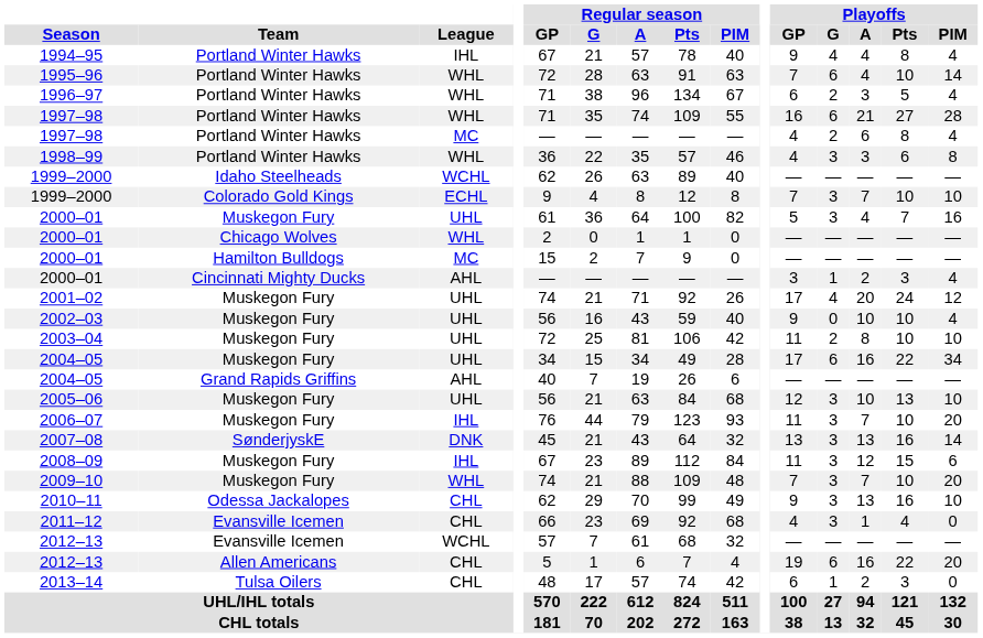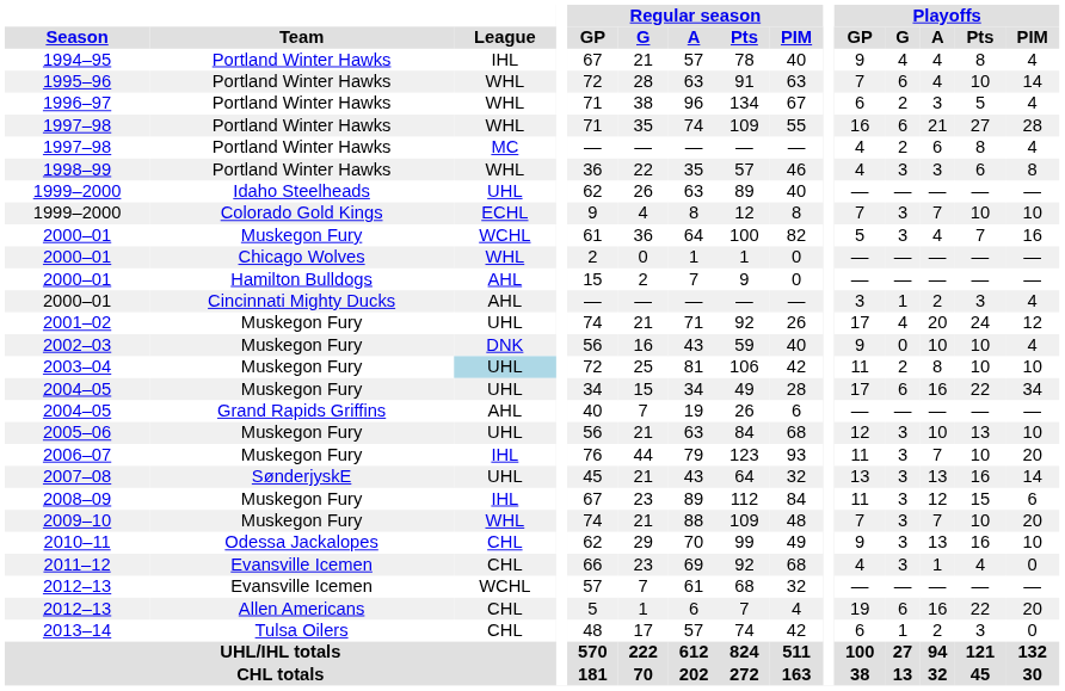 <table border="0" cellpadding="1" cellspacing="0" style="text-align:center; width:60em">
 <tr bgcolor="#e0e0e0">
 <th colspan="3" bgcolor="#ffffff"> </th>
 <th rowspan="99" bgcolor="#ffffff"> </th>
 <th colspan="5"><a href='#'>Regular season</a></th>
 <th rowspan="99" bgcolor="#ffffff"> </th>
 <th colspan="5"><a href='#'>Playoffs</a></th>
 </tr>
 <tr bgcolor="#e0e0e0">
 <th><a href='#'>Season</a></th>
 <th>Team</th>
 <th>League</th>
 <th>GP</th>
 <th><a href='#'>G</a></th>
 <th><a href='#'>A</a></th>
 <th><a href='#'>Pts</a></th>
 <th><a href='#'>PIM</a></th>
 <th>GP</th>
 <th>G</th>
 <th>A</th>
 <th>Pts</th>
 <th>PIM</th>
 </tr>
 <tr>
 <td><a href='#'>1994–95</a></td>
 <td><a href='#'>Portland Winter Hawks</a></td>
 <td>IHL</td>
 <td>67</td>
 <td>21</td>
 <td>57</td>
 <td>78</td>
 <td>40</td>
 <td>9</td>
 <td>4</td>
 <td>4</td>
 <td>8</td>
 <td>4</td>
 </tr>
 <tr bgcolor="#f0f0f0">
 <td><a href='#'>1995–96</a></td>
 <td>Portland Winter Hawks</td>
 <td>WHL</td>
 <td>72</td>
 <td>28</td>
 <td>63</td>
 <td>91</td>
 <td>63</td>
 <td>7</td>
 <td>6</td>
 <td>4</td>
 <td>10</td>
 <td>14</td>
 </tr>
 <tr>
 <td><a href='#'>1996–97</a></td>
 <td>Portland Winter Hawks</td>
 <td>WHL</td>
 <td>71</td>
 <td>38</td>
 <td>96</td>
 <td>134</td>
 <td>67</td>
 <td>6</td>
 <td>2</td>
 <td>3</td>
 <td>5</td>
 <td>4</td>
 </tr>
 <tr bgcolor="#f0f0f0">
 <td><a href='#'>1997–98</a></td>
 <td>Portland Winter Hawks</td>
 <td>WHL</td>
 <td>71</td>
 <td>35</td>
 <td>74</td>
 <td>109</td>
 <td>55</td>
 <td>16</td>
 <td>6</td>
 <td>21</td>
 <td>27</td>
 <td>28</td>
 </tr>
 <tr>
 <td><a href='#'>1997–98</a></td>
 <td>Portland Winter Hawks</td>
 <td><a href='#'>MC</a></td>
 <td>—</td>
 <td>—</td>
 <td>—</td>
 <td>—</td>
 <td>—</td>
 <td>4</td>
 <td>2</td>
 <td>6</td>
 <td>8</td>
 <td>4</td>
 </tr>
 <tr bgcolor="#f0f0f0">
 <td><a href='#'>1998–99</a></td>
 <td>Portland Winter Hawks</td>
 <td>WHL</td>
 <td>36</td>
 <td>22</td>
 <td>35</td>
 <td>57</td>
 <td>46</td>
 <td>4</td>
 <td>3</td>
 <td>3</td>
 <td>6</td>
 <td>8</td>
 </tr>
 <tr>
 <td><a href='#'>1999–2000</a></td>
 <td><a href='#'>Idaho Steelheads</a></td>
-<td><a href='#'>WCHL</a></td>
+<td><a href='#'>UHL</a></td>
 <td>62</td>
 <td>26</td>
 <td>63</td>
 <td>89</td>
 <td>40</td>
 <td>—</td>
 <td>—</td>
 <td>—</td>
 <td>—</td>
 <td>—</td>
 </tr>
 <tr bgcolor="#f0f0f0">
 <td>1999–2000</td>
 <td><a href='#'>Colorado Gold Kings</a></td>
 <td><a href='#'>ECHL</a></td>
 <td>9</td>
 <td>4</td>
 <td>8</td>
 <td>12</td>
 <td>8</td>
 <td>7</td>
 <td>3</td>
 <td>7</td>
 <td>10</td>
 <td>10</td>
 </tr>
 <tr>
 <td><a href='#'>2000–01</a></td>
 <td><a href='#'>Muskegon Fury</a></td>
-<td><a href='#'>UHL</a></td>
+<td><a href='#'>WCHL</a></td>
 <td>61</td>
 <td>36</td>
 <td>64</td>
 <td>100</td>
 <td>82</td>
 <td>5</td>
 <td>3</td>
 <td>4</td>
 <td>7</td>
 <td>16</td>
 </tr>
 <tr bgcolor="#f0f0f0">
 <td><a href='#'>2000–01</a></td>
 <td><a href='#'>Chicago Wolves</a></td>
 <td><a href='#'>WHL</a></td>
 <td>2</td>
 <td>0</td>
 <td>1</td>
 <td>1</td>
 <td>0</td>
 <td>—</td>
 <td>—</td>
 <td>—</td>
 <td>—</td>
 <td>—</td>
 </tr>
 <tr>
 <td><a href='#'>2000–01</a></td>
 <td><a href='#'>Hamilton Bulldogs</a></td>
-<td><a href='#'>MC</a></td>
+<td><a href='#'>AHL</a></td>
 <td>15</td>
 <td>2</td>
 <td>7</td>
 <td>9</td>
 <td>0</td>
 <td>—</td>
 <td>—</td>
 <td>—</td>
 <td>—</td>
 <td>—</td>
 </tr>
 <tr bgcolor="#f0f0f0">
 <td>2000–01</td>
 <td><a href='#'>Cincinnati Mighty Ducks</a></td>
 <td>AHL</td>
 <td>—</td>
 <td>—</td>
 <td>—</td>
 <td>—</td>
 <td>—</td>
 <td>3</td>
 <td>1</td>
 <td>2</td>
 <td>3</td>
 <td>4</td>
 </tr>
 <tr>
 <td><a href='#'>2001–02</a></td>
 <td>Muskegon Fury</td>
 <td>UHL</td>
 <td>74</td>
 <td>21</td>
 <td>71</td>
 <td>92</td>
 <td>26</td>
 <td>17</td>
 <td>4</td>
 <td>20</td>
 <td>24</td>
 <td>12</td>
 </tr>
 <tr bgcolor="#f0f0f0">
 <td><a href='#'>2002–03</a></td>
 <td>Muskegon Fury</td>
-<td>UHL</td>
+<td><a href='#'>DNK</a></td>
 <td>56</td>
 <td>16</td>
 <td>43</td>
 <td>59</td>
 <td>40</td>
 <td>9</td>
 <td>0</td>
 <td>10</td>
 <td>10</td>
 <td>4</td>
 </tr>
 <tr>
 <td><a href='#'>2003–04</a></td>
 <td>Muskegon Fury</td>
-<td>UHL</td>
+<td style="background: lightblue;">UHL</td>
 <td>72</td>
 <td>25</td>
 <td>81</td>
 <td>106</td>
 <td>42</td>
 <td>11</td>
 <td>2</td>
 <td>8</td>
 <td>10</td>
 <td>10</td>
 </tr>
 <tr bgcolor="#f0f0f0">
 <td><a href='#'>2004–05</a></td>
 <td>Muskegon Fury</td>
 <td>UHL</td>
 <td>34</td>
 <td>15</td>
 <td>34</td>
 <td>49</td>
 <td>28</td>
 <td>17</td>
 <td>6</td>
 <td>16</td>
 <td>22</td>
 <td>34</td>
 </tr>
 <tr>
 <td><a href='#'>2004–05</a></td>
 <td><a href='#'>Grand Rapids Griffins</a></td>
 <td>AHL</td>
 <td>40</td>
 <td>7</td>
 <td>19</td>
 <td>26</td>
 <td>6</td>
 <td>—</td>
 <td>—</td>
 <td>—</td>
 <td>—</td>
 <td>—</td>
 </tr>
 <tr bgcolor="#f0f0f0">
 <td><a href='#'>2005–06</a></td>
 <td>Muskegon Fury</td>
 <td>UHL</td>
 <td>56</td>
 <td>21</td>
 <td>63</td>
 <td>84</td>
 <td>68</td>
 <td>12</td>
 <td>3</td>
 <td>10</td>
 <td>13</td>
 <td>10</td>
 </tr>
 <tr>
 <td><a href='#'>2006–07</a></td>
 <td>Muskegon Fury</td>
 <td><a href='#'>IHL</a></td>
 <td>76</td>
 <td>44</td>
 <td>79</td>
 <td>123</td>
 <td>93</td>
 <td>11</td>
 <td>3</td>
 <td>7</td>
 <td>10</td>
 <td>20</td>
 </tr>
 <tr bgcolor="#f0f0f0">
 <td><a href='#'>2007–08</a></td>
 <td><a href='#'>SønderjyskE</a></td>
-<td><a href='#'>DNK</a></td>
+<td>UHL</td>
 <td>45</td>
 <td>21</td>
 <td>43</td>
 <td>64</td>
 <td>32</td>
 <td>13</td>
 <td>3</td>
 <td>13</td>
 <td>16</td>
 <td>14</td>
 </tr>
 <tr>
 <td><a href='#'>2008–09</a></td>
 <td>Muskegon Fury</td>
 <td><a href='#'>IHL</a></td>
 <td>67</td>
 <td>23</td>
 <td>89</td>
 <td>112</td>
 <td>84</td>
 <td>11</td>
 <td>3</td>
 <td>12</td>
 <td>15</td>
 <td>6</td>
 </tr>
 <tr bgcolor="#f0f0f0">
 <td><a href='#'>2009–10</a></td>
 <td>Muskegon Fury</td>
 <td><a href='#'>WHL</a></td>
 <td>74</td>
 <td>21</td>
 <td>88</td>
 <td>109</td>
 <td>48</td>
 <td>7</td>
 <td>3</td>
 <td>7</td>
 <td>10</td>
 <td>20</td>
 </tr>
 <tr>
 <td><a href='#'>2010–11</a></td>
 <td><a href='#'>Odessa Jackalopes</a></td>
 <td><a href='#'>CHL</a></td>
 <td>62</td>
 <td>29</td>
 <td>70</td>
 <td>99</td>
 <td>49</td>
 <td>9</td>
 <td>3</td>
 <td>13</td>
 <td>16</td>
 <td>10</td>
 </tr>
 <tr bgcolor="#f0f0f0">
 <td><a href='#'>2011–12</a></td>
 <td><a href='#'>Evansville Icemen</a></td>
 <td>CHL</td>
 <td>66</td>
 <td>23</td>
 <td>69</td>
 <td>92</td>
 <td>68</td>
 <td>4</td>
 <td>3</td>
 <td>1</td>
 <td>4</td>
 <td>0</td>
 </tr>
 <tr>
 <td><a href='#'>2012–13</a></td>
 <td>Evansville Icemen</td>
 <td>WCHL</td>
 <td>57</td>
 <td>7</td>
 <td>61</td>
 <td>68</td>
 <td>32</td>
 <td>—</td>
 <td>—</td>
 <td>—</td>
 <td>—</td>
 <td>—</td>
 </tr>
 <tr bgcolor="#f0f0f0">
 <td><a href='#'>2012–13</a></td>
 <td><a href='#'>Allen Americans</a></td>
 <td>CHL</td>
 <td>5</td>
 <td>1</td>
 <td>6</td>
 <td>7</td>
 <td>4</td>
 <td>19</td>
 <td>6</td>
 <td>16</td>
 <td>22</td>
 <td>20</td>
 </tr>
 <tr>
 <td><a href='#'>2013–14</a></td>
 <td><a href='#'>Tulsa Oilers</a></td>
 <td>CHL</td>
 <td>48</td>
 <td>17</td>
 <td>57</td>
 <td>74</td>
 <td>42</td>
 <td>6</td>
 <td>1</td>
 <td>2</td>
 <td>3</td>
 <td>0</td>
 </tr>
 <tr bgcolor="#e0e0e0">
 <th colspan="3">UHL/IHL totals</th>
 <th>570</th>
 <th>222</th>
 <th>612</th>
 <th>824</th>
 <th>511</th>
 <th>100</th>
 <th>27</th>
 <th>94</th>
 <th>121</th>
 <th>132</th>
 </tr>
 <tr bgcolor="#e0e0e0">
 <th colspan="3">CHL totals</th>
 <th>181</th>
 <th>70</th>
 <th>202</th>
 <th>272</th>
 <th>163</th>
 <th>38</th>
 <th>13</th>
 <th>32</th>
 <th>45</th>
 <th>30</th>
 </tr>
 </table>
